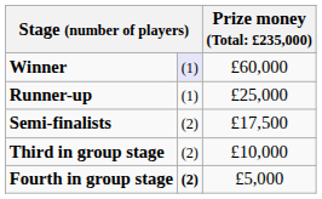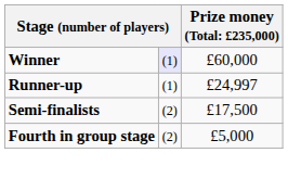 <table class="wikitable">
 <tr>
 <th colspan=2>Stage <small>(number of players)</small></th>
 <th>Prize money<br><small>(Total: £235,000)</small></th>
 </tr>
 <tr>
 <td><strong>Winner</strong></td>
 <td align=center style="background: lavender;"><small>(1)</small></td>
 <td align=center>£60,000</td>
 </tr>
 <tr>
 <td><strong>Runner-up</strong></td>
 <td align=center><small>(1)</small></td>
-<td align=center>£25,000</td>
+<td align=center>£24,997</td>
 </tr>
 <tr>
 <td><strong>Semi-finalists</strong></td>
 <td align=center><small>(2)</small></td>
 <td align=center>£17,500</td>
 </tr>
 <tr>
-<td><strong>Third in group stage</strong></td>
+<td><strong>Fourth in group stage</strong></td>
 <td align=center><small>(2)</small></td>
-<td align=center>£10,000</td>
-</tr>
-<tr>
-<td><strong>Fourth in group stage</strong></td>
-<td align=center><strong><small>(2)</small></strong></td>
 <td align=center>£5,000</td>
 </tr>
 </table>
